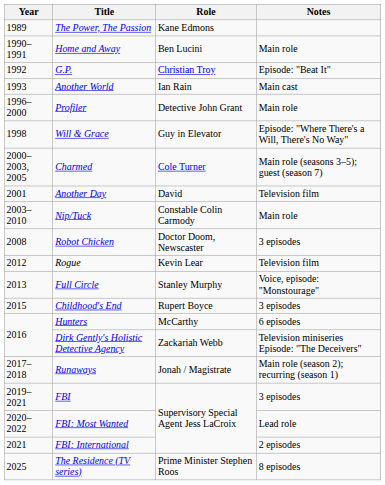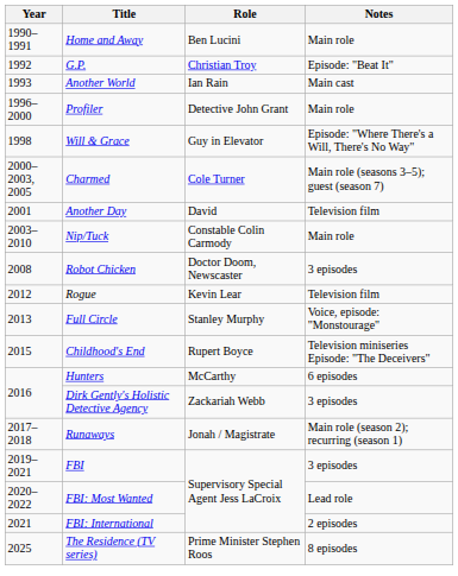 <table class="wikitable">
 <tr>
 <th>Year</th>
 <th>Title</th>
 <th>Role</th>
 <th>Notes</th>
-</tr>
-<tr>
-<td>1989</td>
-<td><em><a href='#'>The Power, The Passion</a></em></td>
-<td>Kane Edmons</td>
-<td></td>
 </tr>
 <tr>
 <td>1990–1991</td>
 <td><em><a href='#'>Home and Away</a></em></td>
 <td>Ben Lucini</td>
 <td>Main role</td>
 </tr>
 <tr>
 <td>1992</td>
 <td><em><a href='#'>G.P.</a></em></td>
 <td><a href='#'>Christian Troy</a></td>
 <td>Episode: "Beat It"</td>
 </tr>
 <tr>
 <td>1993</td>
 <td><em><a href='#'>Another World</a></em></td>
 <td>Ian Rain</td>
 <td>Main cast</td>
 </tr>
 <tr>
 <td>1996–2000</td>
 <td><em><a href='#'>Profiler</a></em></td>
 <td>Detective John Grant</td>
 <td>Main role</td>
 </tr>
 <tr>
 <td>1998</td>
 <td><em><a href='#'>Will & Grace</a></em></td>
 <td>Guy in Elevator</td>
 <td>Episode: "Where There's a Will, There's No Way"</td>
 </tr>
 <tr>
 <td>2000–2003, 2005</td>
 <td><em><a href='#'>Charmed</a></em></td>
 <td><a href='#'>Cole Turner</a></td>
 <td>Main role (seasons 3–5); guest (season 7)</td>
 </tr>
 <tr>
 <td>2001</td>
 <td><em><a href='#'>Another Day</a></em></td>
 <td>David</td>
 <td>Television film</td>
 </tr>
 <tr>
 <td>2003–2010</td>
 <td><em><a href='#'>Nip/Tuck</a></em></td>
 <td>Constable Colin Carmody</td>
 <td>Main role</td>
 </tr>
 <tr>
 <td>2008</td>
 <td><em><a href='#'>Robot Chicken</a></em></td>
 <td>Doctor Doom, Newscaster</td>
 <td>3 episodes</td>
 </tr>
 <tr>
 <td>2012</td>
 <td><em>Rogue</em></td>
 <td>Kevin Lear</td>
 <td>Television film</td>
 </tr>
 <tr>
 <td>2013</td>
 <td><em><a href='#'>Full Circle</a></em></td>
 <td>Stanley Murphy</td>
 <td>Voice, episode: "Monstourage"</td>
 </tr>
 <tr>
 <td>2015</td>
 <td><em><a href='#'>Childhood's End</a></em></td>
 <td>Rupert Boyce</td>
-<td>3 episodes</td>
+<td>Television miniseries <br> Episode: "The Deceivers"</td>
 </tr>
 <tr>
 <td rowspan="2">2016</td>
 <td><em><a href='#'>Hunters</a></em></td>
 <td>McCarthy</td>
 <td>6 episodes</td>
 </tr>
 <tr>
 <td><em><a href='#'>Dirk Gently's Holistic Detective Agency</a></em></td>
 <td>Zackariah Webb</td>
-<td>Television miniseries <br> Episode: "The Deceivers"</td>
+<td>3 episodes</td>
 </tr>
 <tr>
 <td>2017–2018</td>
 <td><em><a href='#'>Runaways</a></em></td>
 <td>Jonah / Magistrate</td>
 <td>Main role (season 2); recurring (season 1)</td>
 </tr>
 <tr>
 <td>2019–2021</td>
 <td><em><a href='#'>FBI</a></em></td>
 <td rowspan="3">Supervisory Special Agent Jess LaCroix</td>
 <td>3 episodes</td>
 </tr>
 <tr>
 <td>2020–2022</td>
 <td><em><a href='#'>FBI: Most Wanted</a></em></td>
 <td>Lead role</td>
 </tr>
 <tr>
 <td>2021</td>
 <td><em><a href='#'>FBI: International</a></em></td>
 <td>2 episodes</td>
 </tr>
 <tr>
 <td>2025</td>
 <td><em><a href='#'>The Residence (TV series)</a></em></td>
 <td>Prime Minister Stephen Roos</td>
 <td>8 episodes</td>
 </tr>
 </table>
